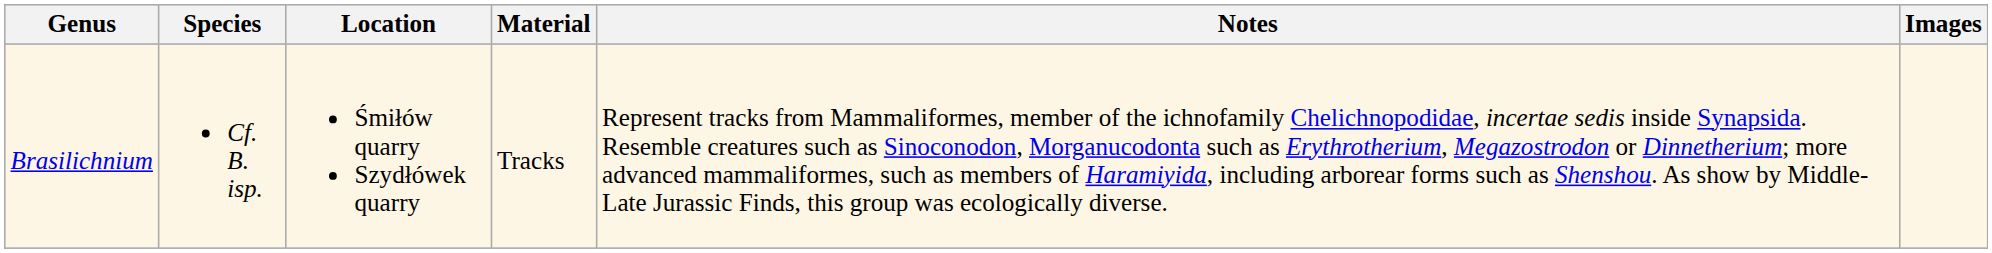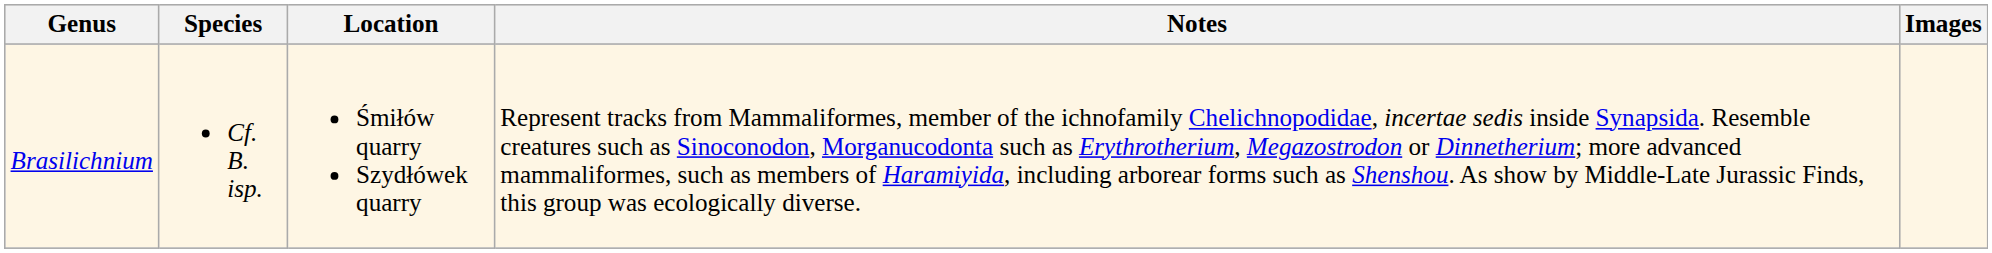 <table class="wikitable"  style="margin:auto; width:100%;">
 <tr>
 <th>Genus</th>
 <th>Species</th>
 <th>Location</th>
-<th>Material</th>
 <th>Notes</th>
 <th>Images</th>
 </tr>
 <tr>
 <td style="background:#FEF6E4;"><br><em><a href='#'>Brasilichnium</a></em></td>
 <td style="background:#FEF6E4;"><br><ul><li><em> Cf. B. isp.</em></li></ul></td>
 <td style="background:#FEF6E4;"><br><ul><li>Śmiłów quarry</li><li>Szydłówek quarry</li></ul></td>
-<td style="background:#FEF6E4;"><br>Tracks</td>
 <td style="background:#FEF6E4;"><br>Represent tracks from Mammaliformes,  member of the ichnofamily <a href='#'>Chelichnopodidae</a>, <em>incertae sedis</em> inside <a href='#'>Synapsida</a>. Resemble creatures such as <a href='#'>Sinoconodon</a>, <a href='#'>Morganucodonta</a> such as <em><a href='#'>Erythrotherium</a></em>, <em><a href='#'>Megazostrodon</a></em> or <em><a href='#'>Dinnetherium</a></em>; more advanced mammaliformes, such as members of <em><a href='#'>Haramiyida</a></em>, including arborear forms such as <em><a href='#'>Shenshou</a></em>. As show by Middle-Late Jurassic Finds, this group was ecologically diverse.</td>
 <td style="background:#FEF6E4;"><br></td>
 </tr>
 </table>
